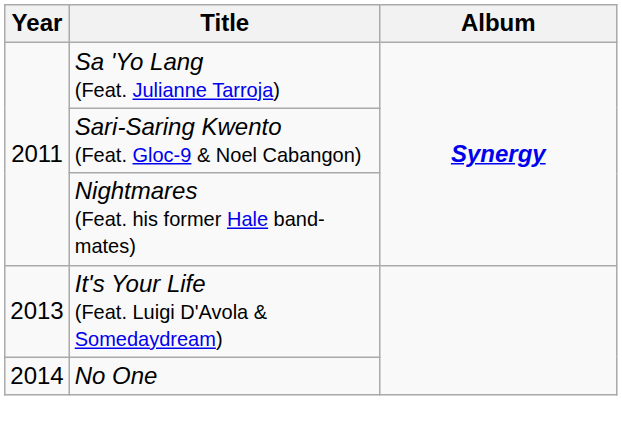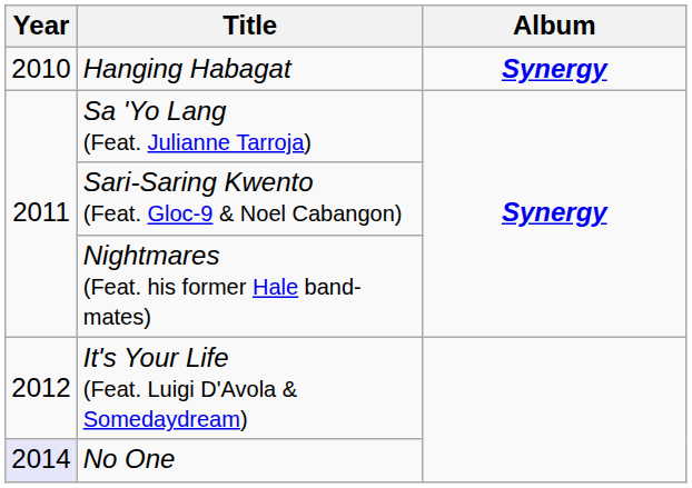 <table class="wikitable">
 <tr>
 <th align="center">Year</th>
 <th align="center" width="200">Title</th>
 <th align="center" width="150">Album</th>
+</tr>
+<tr>
+<td align="center" rowspan="1">2010</td>
+<td align="left"><em>Hanging Habagat</em></td>
+<td align="center" rowspan="1"><strong><em><a href='#'>Synergy</a></em></strong></td>
 </tr>
 <tr>
 <td align="center" rowspan="3">2011</td>
 <td align="left"><em>Sa 'Yo Lang</em> <br><small>(Feat. <a href='#'>Julianne Tarroja</a>)</small></td>
 <td align="center" rowspan="3"><strong><em><a href='#'>Synergy</a></em></strong></td>
 </tr>
 <tr>
 <td align="left"><em>Sari-Saring Kwento</em> <br><small>(Feat. <a href='#'>Gloc-9</a> & Noel Cabangon)</small></td>
 </tr>
 <tr>
 <td align="left"><em>Nightmares</em> <br><small>(Feat. his former <a href='#'>Hale</a> band-mates)</small></td>
 </tr>
 <tr>
-<td align="center" rowspan="1">2013</td>
+<td align="center" rowspan="1">2012</td>
 <td align="left"><em> It's Your Life</em> <br><small>(Feat. Luigi D'Avola & <a href='#'>Somedaydream</a>)</small></td>
 <td align="center" rowspan="2"></td>
 </tr>
 <tr>
-<td align="center" rowspan="1">2014</td>
+<td align="center" rowspan="1" style="background: lavender;">2014</td>
 <td align="left"><em> No One</em></td>
 </tr>
 </table>
